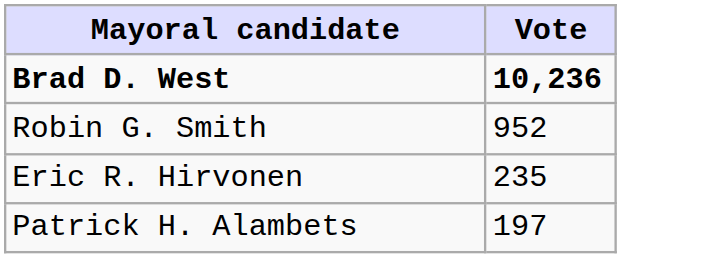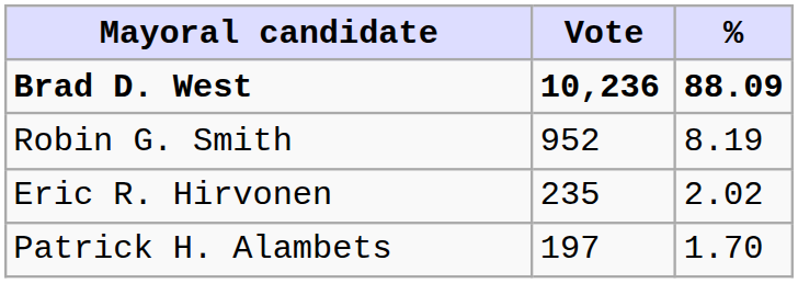 <table class="wikitable">
 <tr>
 <th style="background:#ddf;" width="200px">Mayoral candidate</th>
 <th style="background:#ddf;" width="50px">Vote</th>
+<th style="background:#ddf;" width="30px">%</th>
 </tr>
 <tr>
 <td><strong>Brad D. West</strong></td>
 <td><strong>10,236</strong></td>
+<td><strong>88.09</strong></td>
 </tr>
 <tr>
 <td>Robin G. Smith</td>
 <td>952</td>
+<td>8.19</td>
 </tr>
 <tr>
 <td>Eric R. Hirvonen</td>
 <td>235</td>
+<td>2.02</td>
 </tr>
 <tr>
 <td>Patrick H. Alambets</td>
 <td>197</td>
+<td>1.70</td>
 </tr>
 </table>
